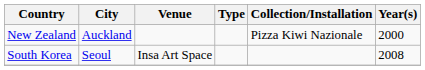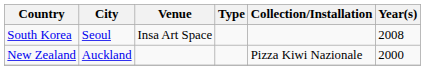 <table class="wikitable sortable">
 <tr>
 <th>Country</th>
 <th>City</th>
 <th>Venue</th>
 <th>Type</th>
 <th>Collection/Installation</th>
 <th>Year(s)</th>
 </tr>
 <tr>
+<td><a href='#'>South Korea</a></td>
+<td><a href='#'>Seoul</a></td>
+<td>Insa Art Space</td>
+<td></td>
+<td></td>
+<td>2008</td>
+</tr>
+<tr>
 <td><a href='#'>New Zealand</a></td>
 <td><a href='#'>Auckland</a></td>
 <td></td>
 <td></td>
 <td>Pizza Kiwi Nazionale</td>
 <td>2000</td>
 </tr>
 <tr>
-<td><a href='#'>South Korea</a></td>
-<td><a href='#'>Seoul</a></td>
-<td>Insa Art Space</td>
-<td></td>
-<td></td>
-<td>2008</td>
-</tr>
-<tr>
 </tr>
 </table>
